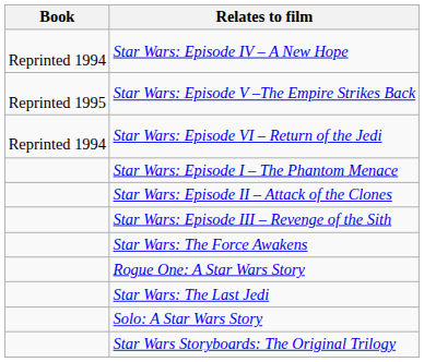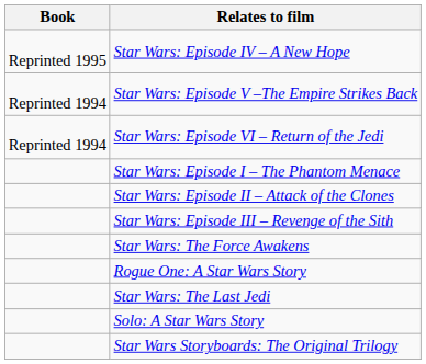 <table class="wikitable">
 <tr>
 <th>Book</th>
 <th>Relates to film</th>
 </tr>
 <tr>
-<td><br>Reprinted 1994 </td>
+<td><br>Reprinted 1995 </td>
 <td><em><a href='#'>Star Wars: Episode IV – A New Hope</a></em></td>
 </tr>
 <tr>
-<td><br>Reprinted 1995 </td>
+<td><br>Reprinted 1994 </td>
 <td><em><a href='#'>Star Wars: Episode V –The Empire Strikes Back</a></em></td>
 </tr>
 <tr>
 <td><br>Reprinted 1994 </td>
 <td><em><a href='#'>Star Wars: Episode VI – Return of the Jedi</a></em></td>
 </tr>
 <tr>
 <td></td>
 <td><em><a href='#'>Star Wars: Episode I – The Phantom Menace</a></em></td>
 </tr>
 <tr>
 <td></td>
 <td><em><a href='#'>Star Wars: Episode II – Attack of the Clones</a></em></td>
 </tr>
 <tr>
 <td></td>
 <td><em><a href='#'>Star Wars: Episode III – Revenge of the Sith</a></em></td>
 </tr>
 <tr>
 <td></td>
 <td><em><a href='#'>Star Wars: The Force Awakens</a></em></td>
 </tr>
 <tr>
 <td></td>
 <td><em><a href='#'>Rogue One: A Star Wars Story</a></em></td>
 </tr>
 <tr>
 <td></td>
 <td><em><a href='#'>Star Wars: The Last Jedi</a></em></td>
 </tr>
 <tr>
 <td></td>
 <td><em><a href='#'>Solo: A Star Wars Story</a></em></td>
 </tr>
 <tr>
 <td></td>
 <td><em><a href='#'>Star Wars Storyboards: The Original Trilogy</a></em></td>
 </tr>
 </table>
